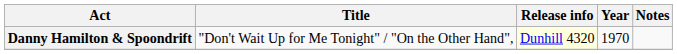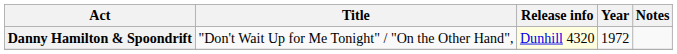 <table class="wikitable plainrowheaders sortable">
 <tr>
 <th scope="col">Act</th>
 <th scope="col">Title</th>
 <th scope="col">Release info</th>
 <th scope="col">Year</th>
 <th scope="col" class="unsortable">Notes</th>
 </tr>
 <tr>
 <th scope="row">Danny Hamilton & Spoondrift</th>
 <td>"Don't Wait Up for Me Tonight" / "On the Other Hand",</td>
 <td style="background: lightyellow;"><a href='#'>Dunhill</a> 4320</td>
-<td>1970</td>
+<td>1972</td>
 <td></td>
 </tr>
 <tr>
 </tr>
 </table>
